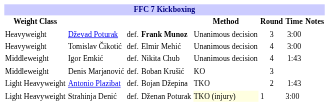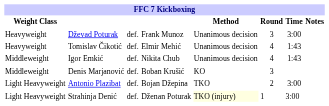 <table class="toccolours" style="font-size: 75%;">
 <tr>
 <th colspan="8" style="background-color: #ccf; color: #000080; text-align: center;"><strong>FFC 7 Kickboxing</strong></th>
 </tr>
 <tr>
 <th colspan="1">Weight Class</th>
 <th colspan="1"></th>
 <th colspan="1"></th>
 <th colspan="1"></th>
 <th colspan="1">Method</th>
 <th colspan="1" align="center">Round</th>
 <th colspan="1" align="center">Time</th>
 <th colspan="1">Notes</th>
 </tr>
 <tr>
 <td>Heavyweight</td>
 <td><a href='#'>Dževad Poturak</a></td>
 <td>def.</td>
-<td><strong>Frank Munoz</strong></td>
+<td>Frank Munoz</td>
 <td>Unanimous decision</td>
 <td align="center">3</td>
 <td align="center">3:00</td>
 <td></td>
 </tr>
 <tr>
 <td>Heavyweight</td>
 <td>Tomislav Čikotić</td>
 <td>def.</td>
 <td>Elmir Mehić</td>
 <td>Unanimous decision</td>
 <td align="center">4</td>
-<td align="center">3:00</td>
+<td align="center">1:43</td>
 <td></td>
 </tr>
 <tr>
 <td>Middleweight</td>
 <td>Igor Emkić</td>
 <td>def.</td>
 <td>Nikita Chub</td>
 <td>Unanimous decision</td>
 <td align="center">4</td>
 <td align="center">1:43</td>
 <td></td>
 </tr>
 <tr>
 <td>Middleweight</td>
 <td>Denis Marjanović</td>
 <td>def.</td>
 <td>Boban Krušić</td>
 <td>KO</td>
 <td align="center">3</td>
 <td align="center"></td>
 <td></td>
 </tr>
 <tr>
 <td>Light Heavyweight</td>
 <td><a href='#'>Antonio Plazibat</a></td>
 <td>def.</td>
 <td>Bojan Džepina</td>
 <td>TKO</td>
 <td align="center">2</td>
-<td align="center">1:43</td>
+<td align="center">3:00</td>
 <td></td>
 </tr>
 <tr>
 <td>Light Heavyweight</td>
 <td>Strahinja Denić</td>
 <td>def.</td>
 <td>Dženan Poturak</td>
 <td style="background: lightyellow;">TKO (injury)</td>
 <td>1</td>
 <td>3:00</td>
 <td></td>
 </tr>
 </table>
